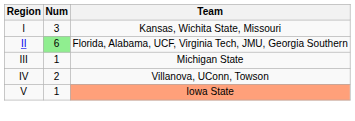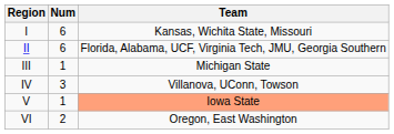 <table class="wikitable sortable" style="text-align:center">
 <tr>
 <th>Region</th>
 <th>Num</th>
 <th>Team</th>
 </tr>
 <tr>
 <td>I</td>
-<td>3</td>
+<td>6</td>
 <td>Kansas, Wichita State, Missouri</td>
 </tr>
 <tr>
 <td><a href='#'>II</a></td>
-<td style="background: lightgreen;">6</td>
+<td>6</td>
 <td>Florida, Alabama, UCF, Virginia Tech, JMU, Georgia Southern</td>
 </tr>
 <tr>
 <td>III</td>
 <td>1</td>
 <td>Michigan State</td>
 </tr>
 <tr>
 <td>IV</td>
-<td>2</td>
+<td>3</td>
 <td>Villanova, UConn, Towson</td>
 </tr>
 <tr>
 <td>V</td>
 <td>1</td>
 <td style="background: lightsalmon;">Iowa State</td>
 </tr>
+<tr>
+<td>VI</td>
+<td>2</td>
+<td>Oregon, East Washington</td>
+</tr>
 </table>
